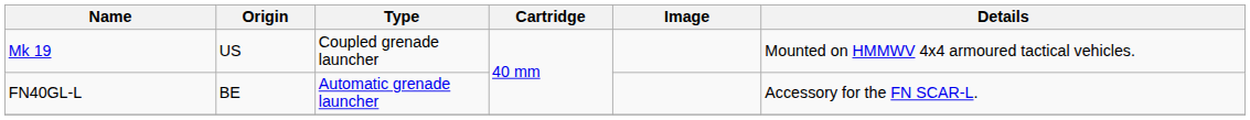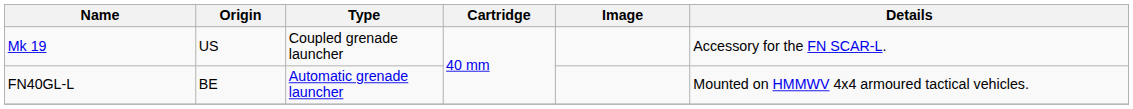 <table class="wikitable" border="0" style="width:100%">
 <tr>
 <th style="text-align: center; width:17%;">Name</th>
 <th style="text-align: center; width:8%;">Origin</th>
 <th style="text-align: center; width:14%;">Type</th>
 <th style="text-align: center; width:10%;">Cartridge</th>
 <th style="text-align: center; width:12%;">Image</th>
 <th style="text-align: center; width:44%;">Details</th>
 </tr>
 <tr>
 <td><a href='#'>Mk 19</a></td>
 <td> US</td>
 <td>Coupled grenade launcher</td>
 <td rowspan="2"><a href='#'>40 mm</a></td>
 <td></td>
-<td>Mounted on <a href='#'>HMMWV</a> 4x4 armoured tactical vehicles.</td>
+<td>Accessory for the <a href='#'>FN SCAR-L</a>.</td>
 </tr>
 <tr>
 <td>FN40GL-L</td>
 <td> BE</td>
 <td><a href='#'>Automatic grenade launcher</a></td>
 <td></td>
-<td>Accessory for the <a href='#'>FN SCAR-L</a>.</td>
+<td>Mounted on <a href='#'>HMMWV</a> 4x4 armoured tactical vehicles.</td>
 </tr>
 <tr>
 </tr>
 </table>
